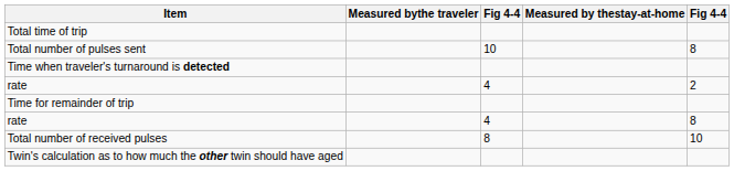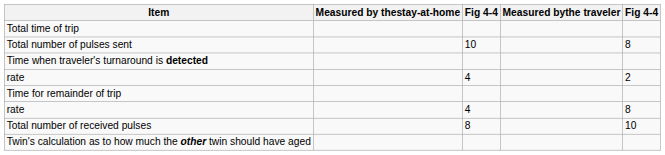 <table class="wikitable">
 <tr>
 <th>Item</th>
+<th>Measured by thestay-at-home</th>
+<th>Fig 4-4</th>
 <th>Measured bythe traveler</th>
-<th>Fig 4-4</th>
-<th>Measured by thestay-at-home</th>
 <th>Fig 4-4</th>
 </tr>
 <tr>
 <td>Total time of trip</td>
 <td></td>
 <td></td>
 <td></td>
 <td></td>
 </tr>
 <tr>
 <td>Total number of pulses sent</td>
 <td></td>
 <td>10</td>
 <td></td>
 <td>8</td>
 </tr>
 <tr>
 <td>Time when traveler's turnaround is <strong>detected</strong></td>
 <td></td>
 <td></td>
 <td></td>
 <td></td>
 </tr>
 <tr>
 <td> rate</td>
 <td></td>
 <td>4</td>
 <td></td>
 <td>2</td>
 </tr>
 <tr>
 <td>Time for remainder of trip</td>
 <td></td>
 <td></td>
 <td></td>
 <td></td>
 </tr>
 <tr>
 <td> rate</td>
 <td></td>
 <td>4</td>
 <td></td>
 <td>8</td>
 </tr>
 <tr>
 <td>Total number of received pulses</td>
 <td></td>
 <td>8</td>
 <td></td>
 <td>10</td>
 </tr>
 <tr>
 <td>Twin's calculation as to how much the <strong><em>other</em></strong> twin should have aged</td>
 <td></td>
 <td></td>
 <td></td>
 <td></td>
 </tr>
 </table>
